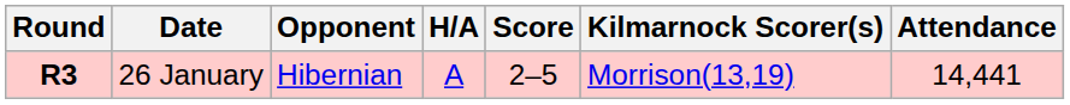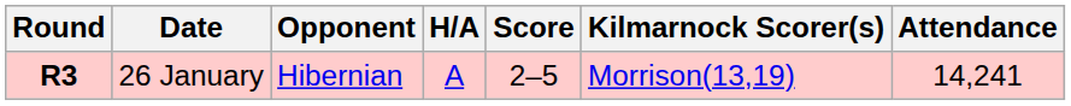 <table class="wikitable" style="text-align:center">
 <tr>
 <th>Round</th>
 <th>Date</th>
 <th>Opponent</th>
 <th>H/A</th>
 <th>Score</th>
 <th>Kilmarnock Scorer(s)</th>
 <th>Attendance</th>
 </tr>
 <tr bgcolor=#FFCCCC>
 <td><strong>R3</strong></td>
 <td align=left>26 January</td>
 <td align=left><a href='#'>Hibernian</a></td>
 <td><a href='#'>A</a></td>
 <td>2–5</td>
 <td align=left><a href='#'>Morrison(13,19)</a></td>
-<td>14,441</td>
+<td>14,241</td>
 </tr>
 </table>
